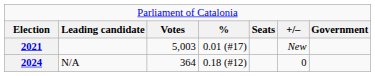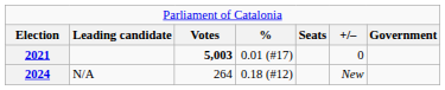 <table class="wikitable" style="text-align:right;">
 <tr>
 <td colspan="7" align="center"><a href='#'>Parliament of Catalonia</a></td>
 </tr>
 <tr>
 <th width="75">Election</th>
 <th>Leading candidate</th>
 <th width="70">Votes</th>
 <th width="70">%</th>
 <th>Seats</th>
 <th width="40">+/–</th>
 <th>Government</th>
 </tr>
 <tr>
 <th><a href='#'>2021</a></th>
 <td align="left"></td>
-<td>5,003</td>
+<td><strong>5,003</strong></td>
 <td>0.01 (#17)</td>
 <td></td>
-<td><em>New</em></td>
+<td>0</td>
 <td></td>
 </tr>
 <tr>
 <th><a href='#'>2024</a></th>
 <td align="left">N/A</td>
-<td>364</td>
+<td>264</td>
 <td>0.18 (#12)</td>
 <td></td>
-<td>0</td>
+<td><em>New</em></td>
 <td></td>
 </tr>
 </table>
